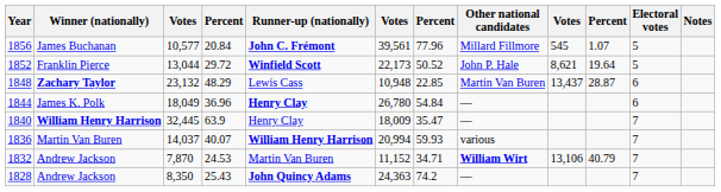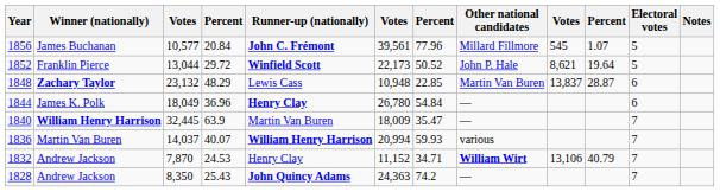 <table class="wikitable sortable">
 <tr>
 <th data-sort-type="number">Year</th>
 <th>Winner (nationally)</th>
 <th data-sort-type="number">Votes</th>
 <th data-sort-type="number">Percent</th>
 <th>Runner-up (nationally)</th>
 <th data-sort-type="number">Votes</th>
 <th data-sort-type="number">Percent</th>
 <th>Other national<br>candidates</th>
 <th data-sort-type="number">Votes</th>
 <th data-sort-type="number">Percent</th>
 <th data-sort-type="number">Electoral<br>votes</th>
 <th class="unsortable">Notes</th>
 </tr>
 <tr>
 <td><a href='#'>1856</a></td>
 <td><a href='#'>James Buchanan</a></td>
 <td>10,577</td>
 <td>20.84</td>
 <td><strong><a href='#'>John C. Frémont</a></strong></td>
 <td>39,561</td>
 <td>77.96</td>
 <td><a href='#'>Millard Fillmore</a></td>
 <td>545</td>
 <td>1.07</td>
 <td>5</td>
 <td></td>
 </tr>
 <tr>
 <td><a href='#'>1852</a></td>
 <td><a href='#'>Franklin Pierce</a></td>
 <td>13,044</td>
 <td>29.72</td>
 <td><strong><a href='#'>Winfield Scott</a></strong></td>
 <td>22,173</td>
 <td>50.52</td>
 <td><a href='#'>John P. Hale</a></td>
 <td>8,621</td>
 <td>19.64</td>
 <td>5</td>
 <td></td>
 </tr>
 <tr>
 <td><a href='#'>1848</a></td>
 <td><strong><a href='#'>Zachary Taylor</a></strong></td>
 <td>23,132</td>
 <td>48.29</td>
 <td><a href='#'>Lewis Cass</a></td>
 <td>10,948</td>
 <td>22.85</td>
 <td><a href='#'>Martin Van Buren</a></td>
-<td>13,437</td>
+<td>13,837</td>
 <td>28.87</td>
 <td>6</td>
 <td></td>
 </tr>
 <tr>
 <td><a href='#'>1844</a></td>
 <td><a href='#'>James K. Polk</a></td>
 <td>18,049</td>
 <td>36.96</td>
 <td><strong><a href='#'>Henry Clay</a></strong></td>
 <td>26,780</td>
 <td>54.84</td>
 <td>—</td>
 <td></td>
 <td></td>
 <td>6</td>
 <td></td>
 </tr>
 <tr>
 <td><a href='#'>1840</a></td>
 <td><strong><a href='#'>William Henry Harrison</a></strong></td>
 <td>32,445</td>
 <td>63.9</td>
-<td><a href='#'>Henry Clay</a></td>
+<td><a href='#'>Martin Van Buren</a></td>
 <td>18,009</td>
 <td>35.47</td>
 <td>—</td>
 <td></td>
 <td></td>
 <td>7</td>
 <td></td>
 </tr>
 <tr>
 <td><a href='#'>1836</a></td>
 <td><a href='#'>Martin Van Buren</a></td>
 <td>14,037</td>
 <td>40.07</td>
 <td><strong><a href='#'>William Henry Harrison</a></strong></td>
 <td>20,994</td>
 <td>59.93</td>
 <td>various</td>
 <td></td>
 <td></td>
 <td>7</td>
 <td></td>
 </tr>
 <tr>
 <td><a href='#'>1832</a></td>
 <td><a href='#'>Andrew Jackson</a></td>
 <td>7,870</td>
 <td>24.53</td>
-<td><a href='#'>Martin Van Buren</a></td>
+<td><a href='#'>Henry Clay</a></td>
 <td>11,152</td>
 <td>34.71</td>
 <td><strong><a href='#'>William Wirt</a></strong></td>
 <td>13,106</td>
 <td>40.79</td>
 <td>7</td>
 <td></td>
 </tr>
 <tr>
 <td><a href='#'>1828</a></td>
 <td><a href='#'>Andrew Jackson</a></td>
 <td>8,350</td>
 <td>25.43</td>
 <td><strong><a href='#'>John Quincy Adams</a></strong></td>
 <td>24,363</td>
 <td>74.2</td>
 <td>—</td>
 <td></td>
 <td></td>
 <td>7</td>
 <td></td>
 </tr>
 </table>
